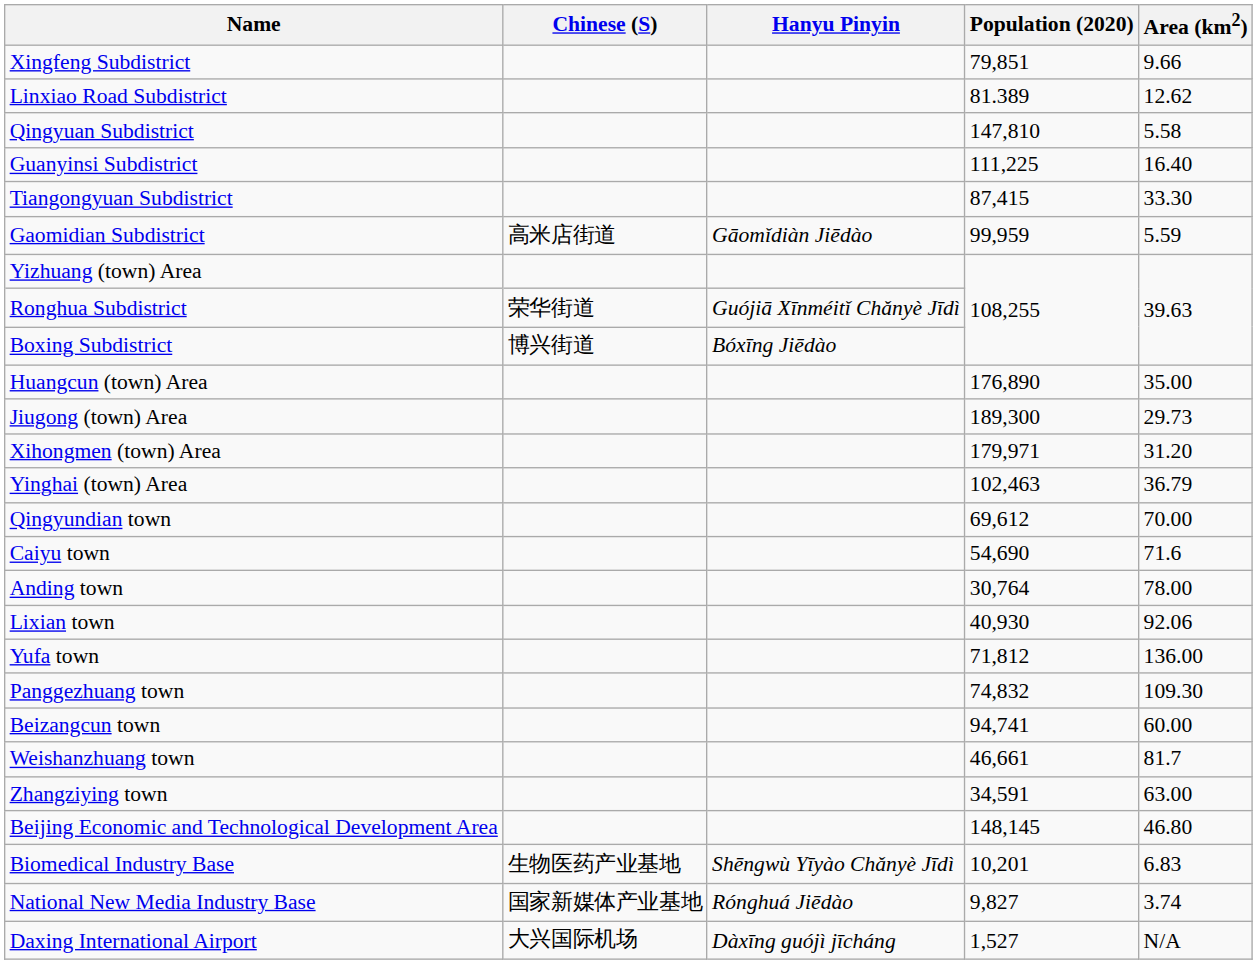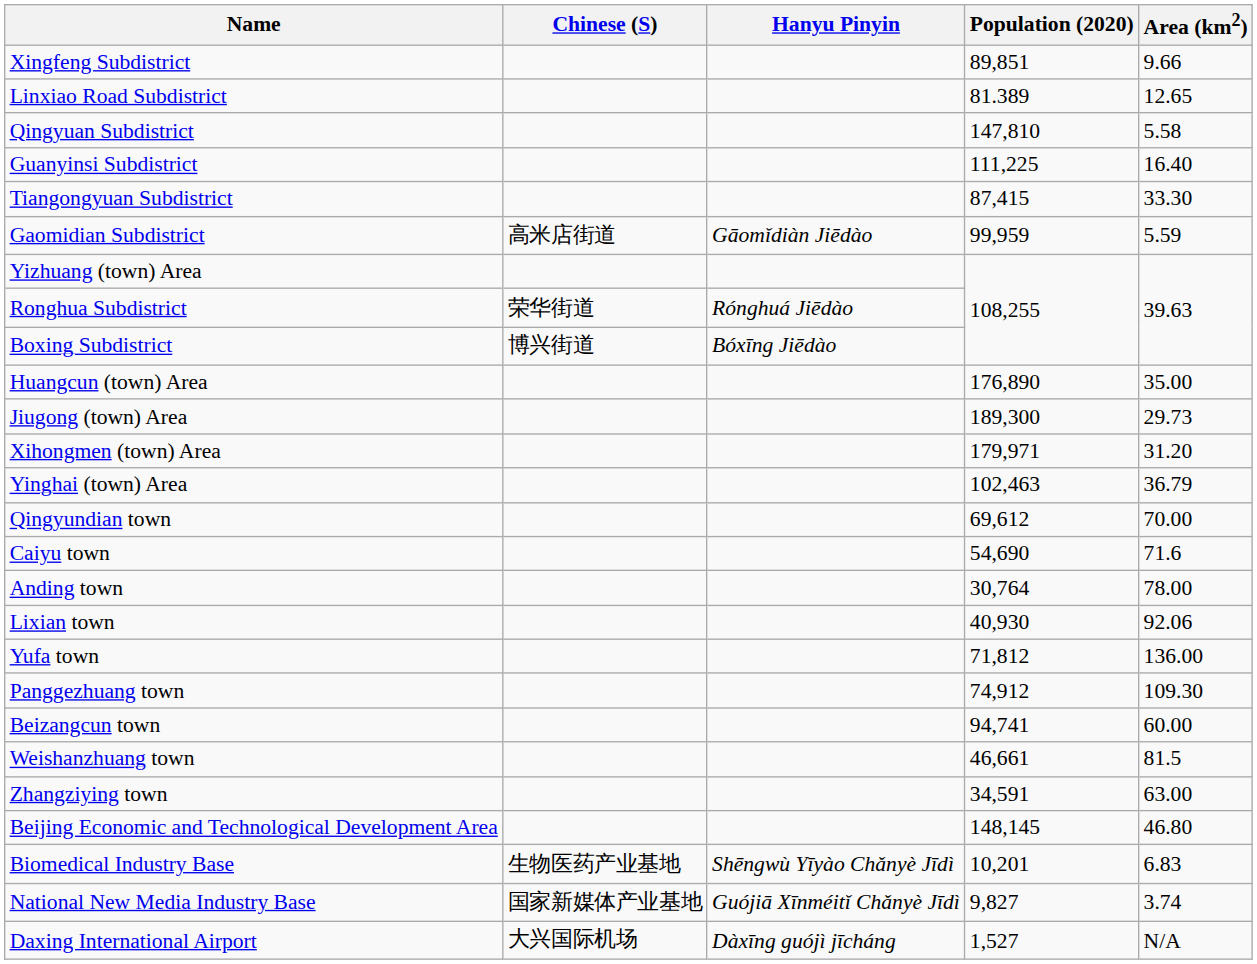 <table class="wikitable">
 <tr>
 <th>Name</th>
 <th><a href='#'>Chinese</a> (<a href='#'>S</a>)</th>
 <th><a href='#'>Hanyu Pinyin</a></th>
 <th>Population (2020)</th>
 <th>Area (km<sup>2</sup>)</th>
 </tr>
 <tr>
 <td><a href='#'>Xingfeng Subdistrict</a></td>
 <td></td>
 <td></td>
-<td>79,851</td>
+<td>89,851</td>
 <td>9.66</td>
 </tr>
 <tr>
 <td><a href='#'>Linxiao Road Subdistrict</a></td>
 <td></td>
 <td></td>
 <td>81.389</td>
-<td>12.62</td>
+<td>12.65</td>
 </tr>
 <tr>
 <td><a href='#'>Qingyuan Subdistrict</a></td>
 <td></td>
 <td></td>
 <td>147,810</td>
 <td>5.58</td>
 </tr>
 <tr>
 <td><a href='#'>Guanyinsi Subdistrict</a></td>
 <td></td>
 <td></td>
 <td>111,225</td>
 <td>16.40</td>
 </tr>
 <tr>
 <td><a href='#'>Tiangongyuan Subdistrict</a></td>
 <td></td>
 <td></td>
 <td>87,415</td>
 <td>33.30</td>
 </tr>
 <tr>
 <td><a href='#'>Gaomidian Subdistrict</a></td>
 <td>高米店街道</td>
 <td><em>Gāomǐdiàn Jiēdào</em></td>
 <td>99,959</td>
 <td>5.59</td>
 </tr>
 <tr>
 <td style="border-bottom:solid 0;"><a href='#'>Yizhuang</a> (town) Area</td>
 <td></td>
 <td></td>
 <td rowspan="3">108,255</td>
 <td rowspan="3">39.63</td>
 </tr>
 <tr>
 <td><a href='#'>Ronghua Subdistrict</a></td>
 <td>荣华街道</td>
-<td><em>Guójiā Xīnméitǐ Chǎnyè Jīdì</em></td>
+<td><em>Rónghuá Jiēdào</em></td>
 </tr>
 <tr>
 <td><a href='#'>Boxing Subdistrict</a></td>
 <td>博兴街道</td>
 <td><em>Bóxīng Jiēdào</em></td>
 </tr>
 <tr>
 <td><a href='#'>Huangcun</a> (town) Area</td>
 <td></td>
 <td></td>
 <td>176,890</td>
 <td>35.00</td>
 </tr>
 <tr>
 <td><a href='#'>Jiugong</a> (town) Area</td>
 <td></td>
 <td></td>
 <td>189,300</td>
 <td>29.73</td>
 </tr>
 <tr>
 <td><a href='#'>Xihongmen</a> (town) Area</td>
 <td></td>
 <td></td>
 <td>179,971</td>
 <td>31.20</td>
 </tr>
 <tr>
 <td><a href='#'>Yinghai</a> (town) Area</td>
 <td></td>
 <td></td>
 <td>102,463</td>
 <td>36.79</td>
 </tr>
 <tr>
 <td><a href='#'>Qingyundian</a> town</td>
 <td></td>
 <td></td>
 <td>69,612</td>
 <td>70.00</td>
 </tr>
 <tr>
 <td><a href='#'>Caiyu</a> town</td>
 <td></td>
 <td></td>
 <td>54,690</td>
 <td>71.6</td>
 </tr>
 <tr>
 <td><a href='#'>Anding</a> town</td>
 <td></td>
 <td></td>
 <td>30,764</td>
 <td>78.00</td>
 </tr>
 <tr>
 <td><a href='#'>Lixian</a> town</td>
 <td></td>
 <td></td>
 <td>40,930</td>
 <td>92.06</td>
 </tr>
 <tr>
 <td><a href='#'>Yufa</a> town</td>
 <td></td>
 <td></td>
 <td>71,812</td>
 <td>136.00</td>
 </tr>
 <tr>
 <td><a href='#'>Panggezhuang</a> town</td>
 <td></td>
 <td></td>
-<td>74,832</td>
+<td>74,912</td>
 <td>109.30</td>
 </tr>
 <tr>
 <td><a href='#'>Beizangcun</a> town</td>
 <td></td>
 <td></td>
 <td>94,741</td>
 <td>60.00</td>
 </tr>
 <tr>
 <td><a href='#'>Weishanzhuang</a> town</td>
 <td></td>
 <td></td>
 <td>46,661</td>
-<td>81.7</td>
+<td>81.5</td>
 </tr>
 <tr>
 <td><a href='#'>Zhangziying</a> town</td>
 <td></td>
 <td></td>
 <td>34,591</td>
 <td>63.00</td>
 </tr>
 <tr>
 <td><a href='#'>Beijing Economic and Technological Development Area</a></td>
 <td></td>
 <td></td>
 <td>148,145</td>
 <td>46.80</td>
 </tr>
 <tr>
 <td><a href='#'>Biomedical Industry Base</a></td>
 <td>生物医药产业基地</td>
 <td><em>Shēngwù Yīyào Chǎnyè Jīdì</em></td>
 <td>10,201</td>
 <td>6.83</td>
 </tr>
 <tr>
 <td><a href='#'>National New Media Industry Base</a></td>
 <td>国家新媒体产业基地</td>
-<td><em>Rónghuá Jiēdào</em></td>
+<td><em>Guójiā Xīnméitǐ Chǎnyè Jīdì</em></td>
 <td>9,827</td>
 <td>3.74</td>
 </tr>
 <tr>
 <td><a href='#'>Daxing International Airport</a></td>
 <td>大兴国际机场</td>
 <td><em>Dàxīng guójì jīcháng</em></td>
 <td>1,527</td>
 <td>N/A</td>
 </tr>
 </table>
